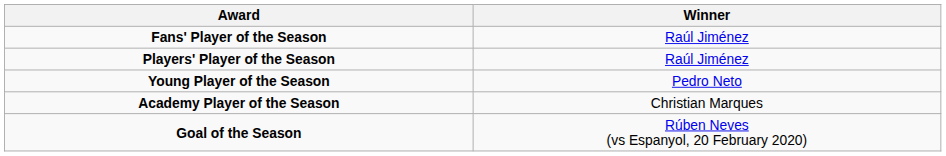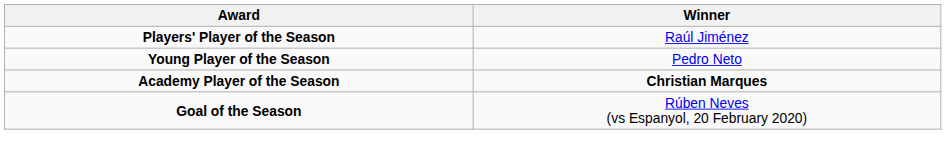 <table class="wikitable" style="font-size:95%;width:65%; text-align:left">
 <tr>
 <th>Award</th>
 <th>Winner</th>
-</tr>
-<tr style="text-align:center;">
-<td><strong>Fans' Player of the Season</strong></td>
-<td style="text-align:center;"><a href='#'>Raúl Jiménez</a></td>
 </tr>
 <tr style="text-align:center;">
 <td><strong>Players' Player of the Season</strong></td>
 <td style="text-align:center;"><a href='#'>Raúl Jiménez</a></td>
 </tr>
 <tr>
 <td style="text-align:center;"><strong>Young Player of the Season</strong></td>
 <td style="text-align:center;"><a href='#'>Pedro Neto</a></td>
 </tr>
 <tr style="text-align:center;">
 <td><strong>Academy Player of the Season</strong></td>
-<td style="text-align:center;">Christian Marques</td>
+<td style="text-align:center;"><strong>Christian Marques</strong></td>
 </tr>
 <tr>
 <td style="text-align:center;"><strong>Goal of the Season</strong></td>
 <td style="text-align:center;"><a href='#'>Rúben Neves</a><br>(vs Espanyol, 20 February 2020)</td>
 </tr>
 </table>
